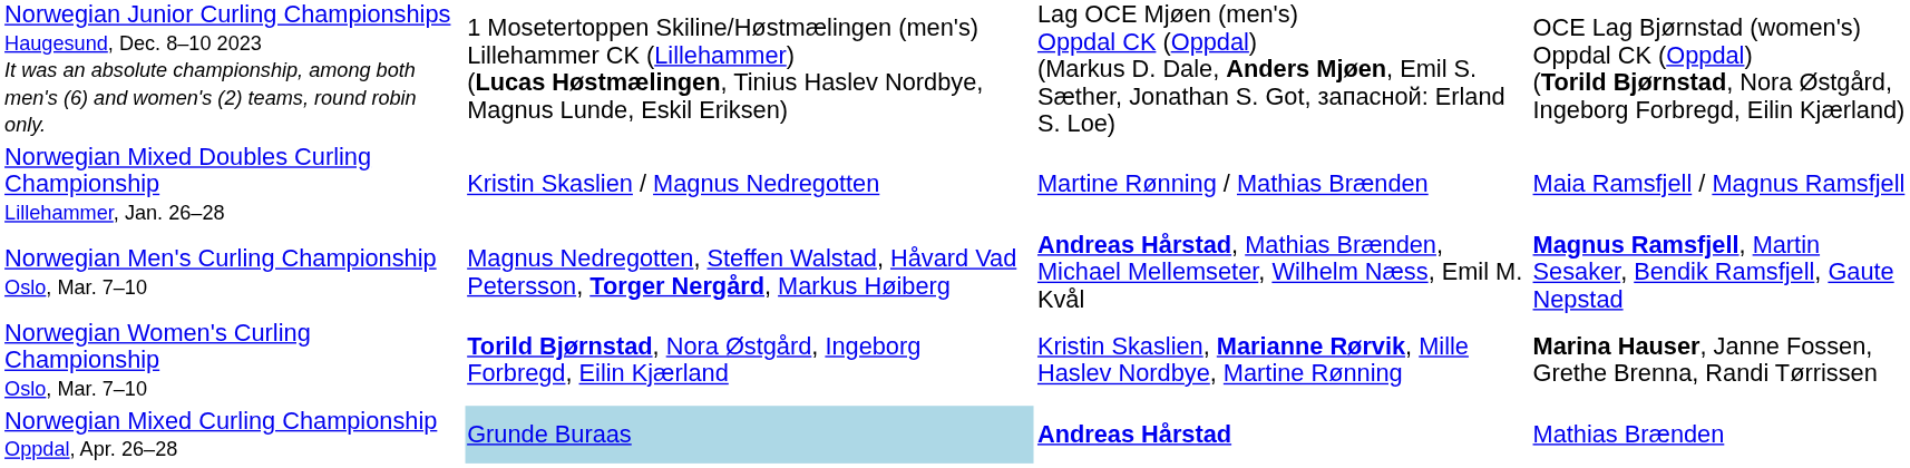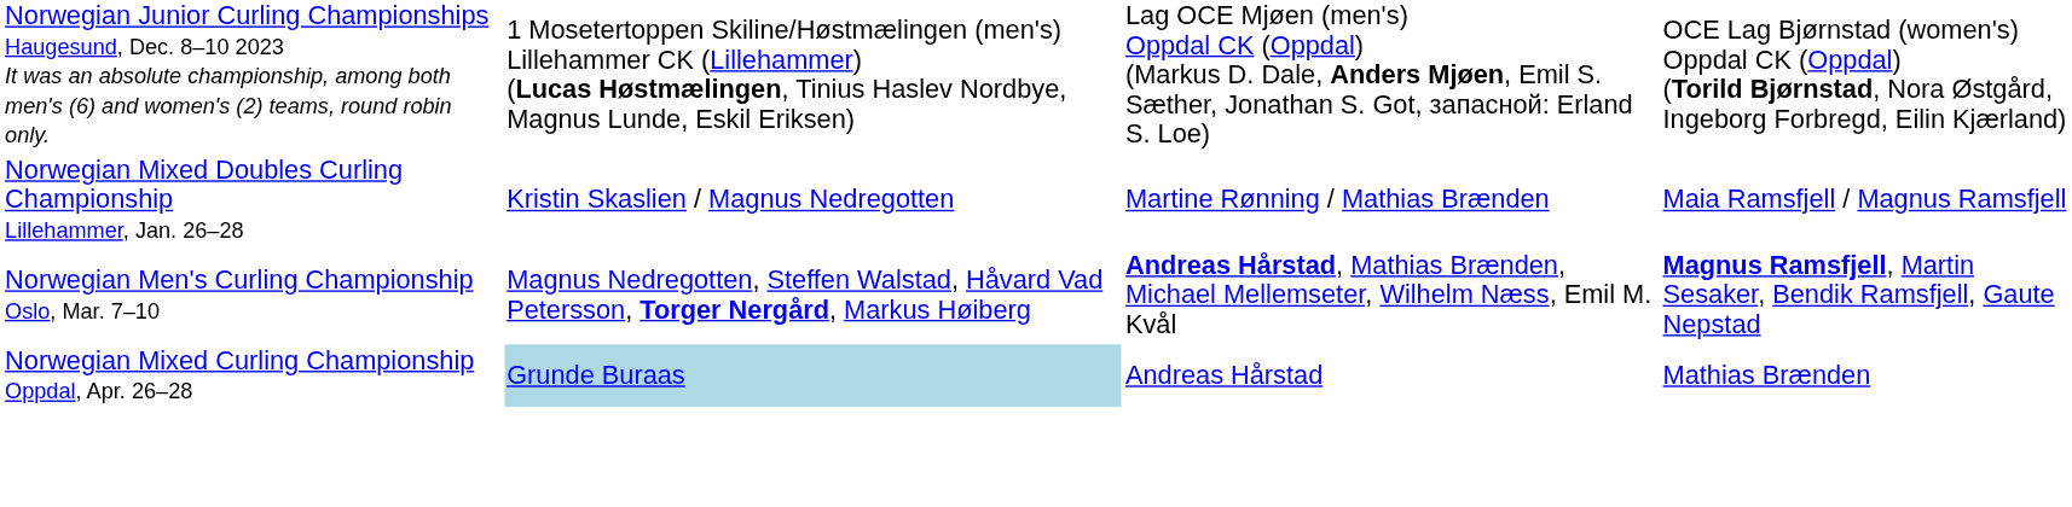 <table>
 <tr>
 <td><a href='#'>Norwegian Junior Curling Championships</a> <br><small><a href='#'>Haugesund</a>, Dec. 8–10 2023</small> <br> <small><em>It was an absolute championship, among both men's (6) and women's (2) teams, round robin only.</em></small></td>
 <td>1 Mosetertoppen Skiline/Høstmælingen (men's)<br>Lillehammer CK (<a href='#'>Lillehammer</a>)<br>(<strong>Lucas Høstmælingen</strong>, Tinius Haslev Nordbye, Magnus Lunde, Eskil Eriksen)</td>
 <td>Lag OCE Mjøen (men's)<br><a href='#'>Oppdal CK</a> (<a href='#'>Oppdal</a>)<br>(Markus D. Dale, <strong>Anders Mjøen</strong>, Emil S. Sæther, Jonathan S. Got, запасной: Erland S. Loe)</td>
 <td>OCE Lag Bjørnstad (women's)<br>Oppdal CK (<a href='#'>Oppdal</a>)<br>(<strong>Torild Bjørnstad</strong>, Nora Østgård, Ingeborg Forbregd, Eilin Kjærland)</td>
 </tr>
 <tr>
 <td><a href='#'>Norwegian Mixed Doubles Curling Championship</a> <br><small><a href='#'>Lillehammer</a>, Jan. 26–28</small></td>
 <td><a href='#'>Kristin Skaslien</a> / <a href='#'>Magnus Nedregotten</a></td>
 <td><a href='#'>Martine Rønning</a> / <a href='#'>Mathias Brænden</a></td>
 <td><a href='#'>Maia Ramsfjell</a> / <a href='#'>Magnus Ramsfjell</a></td>
 </tr>
 <tr>
 <td><a href='#'>Norwegian Men's Curling Championship</a> <br> <small><a href='#'>Oslo</a>, Mar. 7–10</small></td>
 <td><a href='#'>Magnus Nedregotten</a>, <a href='#'>Steffen Walstad</a>, <a href='#'>Håvard Vad Petersson</a>, <strong><a href='#'>Torger Nergård</a></strong>, <a href='#'>Markus Høiberg</a></td>
 <td><strong><a href='#'>Andreas Hårstad</a></strong>, <a href='#'>Mathias Brænden</a>, <a href='#'>Michael Mellemseter</a>, <a href='#'>Wilhelm Næss</a>, Emil M. Kvål</td>
 <td><strong><a href='#'>Magnus Ramsfjell</a></strong>, <a href='#'>Martin Sesaker</a>, <a href='#'>Bendik Ramsfjell</a>, <a href='#'>Gaute Nepstad</a></td>
 </tr>
 <tr>
-<td><a href='#'>Norwegian Women's Curling Championship</a> <br> <small><a href='#'>Oslo</a>, Mar. 7–10</small></td>
-<td><strong><a href='#'>Torild Bjørnstad</a></strong>, <a href='#'>Nora Østgård</a>, <a href='#'>Ingeborg Forbregd</a>, <a href='#'>Eilin Kjærland</a></td>
-<td><a href='#'>Kristin Skaslien</a>, <strong><a href='#'>Marianne Rørvik</a></strong>, <a href='#'>Mille Haslev Nordbye</a>, <a href='#'>Martine Rønning</a></td>
-<td><strong>Marina Hauser</strong>, Janne Fossen, Grethe Brenna, Randi Tørrissen</td>
-</tr>
-<tr>
 <td><a href='#'>Norwegian Mixed Curling Championship</a> <br> <small><a href='#'>Oppdal</a>, Apr. 26–28</small></td>
 <td style="background: lightblue;"><a href='#'>Grunde Buraas</a></td>
-<td><strong><a href='#'>Andreas Hårstad</a></strong></td>
+<td><a href='#'>Andreas Hårstad</a></td>
 <td><a href='#'>Mathias Brænden</a></td>
 </tr>
 </table>
